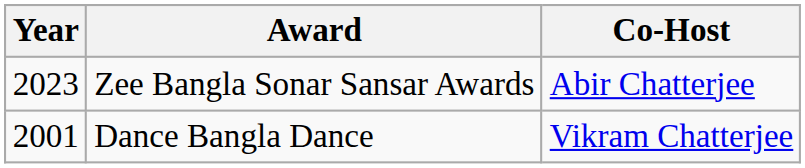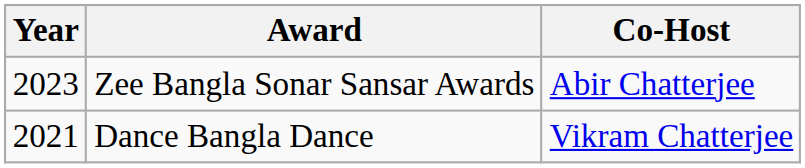 <table class="wikitable sortable">
 <tr>
 <th>Year</th>
 <th>Award</th>
 <th>Co-Host</th>
 </tr>
 <tr>
 <td>2023</td>
 <td>Zee Bangla Sonar Sansar Awards</td>
 <td><a href='#'>Abir Chatterjee</a></td>
 </tr>
 <tr>
-<td>2001</td>
+<td>2021</td>
 <td>Dance Bangla Dance</td>
 <td><a href='#'>Vikram Chatterjee</a></td>
 </tr>
 </table>
